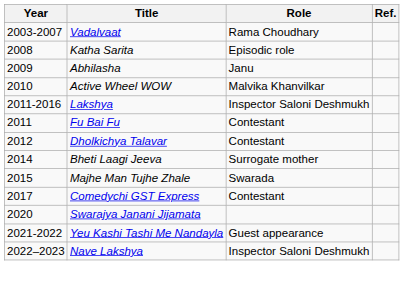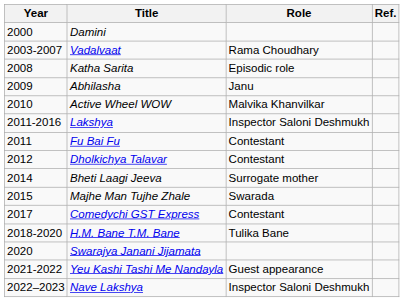 <table class="wikitable">
 <tr>
 <th>Year</th>
 <th>Title</th>
 <th>Role</th>
 <th>Ref.</th>
+</tr>
+<tr>
+<td>2000</td>
+<td><em>Damini</em></td>
+<td></td>
+<td></td>
 </tr>
 <tr>
 <td>2003-2007</td>
 <td><em><a href='#'>Vadalvaat</a></em></td>
 <td>Rama Choudhary</td>
 <td></td>
 </tr>
 <tr>
 <td>2008</td>
 <td><em>Katha Sarita</em></td>
 <td>Episodic role</td>
 <td></td>
 </tr>
 <tr>
 <td>2009</td>
 <td><em>Abhilasha</em></td>
 <td>Janu</td>
 <td></td>
 </tr>
 <tr>
 <td>2010</td>
 <td><em>Active Wheel WOW</em></td>
 <td>Malvika Khanvilkar</td>
 <td></td>
 </tr>
 <tr>
 <td>2011-2016</td>
 <td><em><a href='#'>Lakshya</a></em></td>
 <td>Inspector Saloni Deshmukh</td>
 <td></td>
 </tr>
 <tr>
 <td>2011</td>
 <td><em><a href='#'>Fu Bai Fu</a></em></td>
 <td>Contestant</td>
 <td></td>
 </tr>
 <tr>
 <td>2012</td>
 <td><em><a href='#'>Dholkichya Talavar</a></em></td>
 <td>Contestant</td>
 <td></td>
 </tr>
 <tr>
 <td>2014</td>
 <td><em>Bheti Laagi Jeeva</em></td>
 <td>Surrogate mother</td>
 <td></td>
 </tr>
 <tr>
 <td>2015</td>
 <td><em>Majhe Man Tujhe Zhale</em></td>
 <td>Swarada</td>
 <td></td>
 </tr>
 <tr>
 <td>2017</td>
 <td><em><a href='#'>Comedychi GST Express</a></em></td>
 <td>Contestant</td>
 <td></td>
 </tr>
 <tr>
+<td>2018-2020</td>
+<td><em><a href='#'>H.M. Bane T.M. Bane</a></em></td>
+<td>Tulika Bane</td>
+<td></td>
+</tr>
+<tr>
 <td>2020</td>
 <td><em><a href='#'>Swarajya Janani Jijamata</a></em></td>
 <td></td>
 <td></td>
 </tr>
 <tr>
 <td>2021-2022</td>
 <td><em><a href='#'>Yeu Kashi Tashi Me Nandayla</a></em></td>
 <td>Guest appearance</td>
 <td></td>
 </tr>
 <tr>
 <td>2022–2023</td>
 <td><em><a href='#'>Nave Lakshya</a></em></td>
 <td>Inspector Saloni Deshmukh</td>
 <td></td>
 </tr>
 </table>
